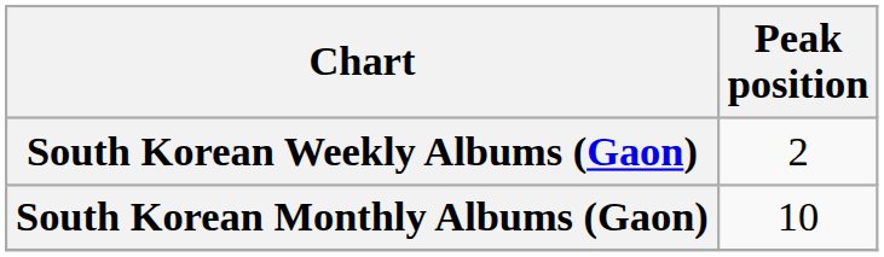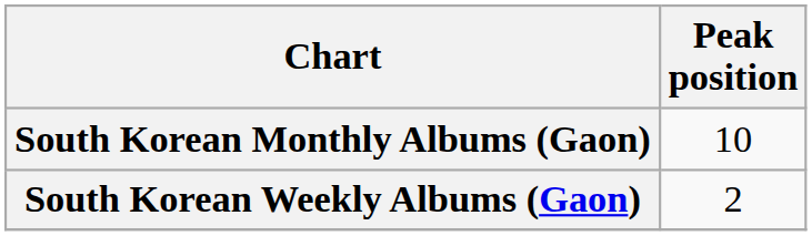 <table class="wikitable plainrowheaders">
 <tr>
 <th>Chart</th>
 <th>Peak <br> position</th>
 </tr>
 <tr>
+<th scope="row">South Korean Monthly Albums (Gaon)</th>
+<td align=center>10</td>
+</tr>
+<tr>
 <th scope="row">South Korean Weekly Albums (<a href='#'>Gaon</a>)</th>
 <td align=center>2</td>
 </tr>
 <tr>
-<th scope="row">South Korean Monthly Albums (Gaon)</th>
-<td align=center>10</td>
-</tr>
-<tr>
 </tr>
 </table>
